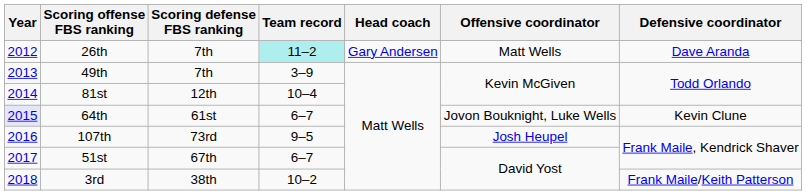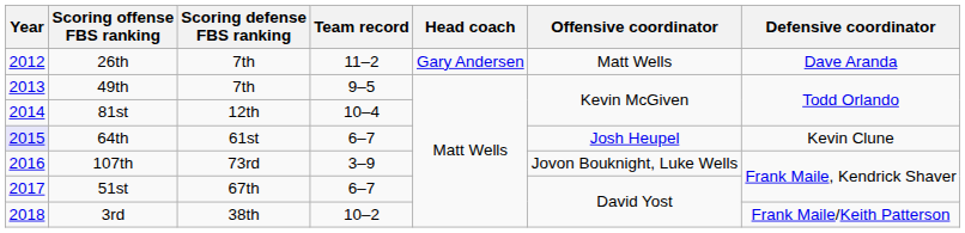 <table class="wikitable">
 <tr>
 <th>Year</th>
 <th>Scoring offense<br>FBS ranking</th>
 <th>Scoring defense<br>FBS ranking</th>
 <th>Team record</th>
 <th>Head coach</th>
 <th>Offensive coordinator</th>
 <th>Defensive coordinator</th>
 </tr>
 <tr>
 <td><a href='#'>2012</a></td>
 <td align=center>26th</td>
 <td align=center>7th</td>
-<td align=center style="background: paleturquoise;">11–2</td>
+<td align=center>11–2</td>
 <td align=center><a href='#'>Gary Andersen</a></td>
 <td align=center>Matt Wells</td>
 <td align=center><a href='#'>Dave Aranda</a></td>
 </tr>
 <tr>
 <td><a href='#'>2013</a></td>
 <td align=center>49th</td>
 <td align=center>7th</td>
-<td align=center>3–9</td>
+<td align=center>9–5</td>
 <td rowspan=6 align=center>Matt Wells</td>
 <td rowspan=2 align=center>Kevin McGiven</td>
 <td rowspan=2 align=center><a href='#'>Todd Orlando</a></td>
 </tr>
 <tr>
 <td><a href='#'>2014</a></td>
 <td align=center>81st</td>
 <td align=center>12th</td>
 <td align=center>10–4</td>
 </tr>
 <tr>
 <td style="background: lavender;"><a href='#'>2015</a></td>
 <td align=center>64th</td>
 <td align=center>61st</td>
 <td align=center>6–7</td>
-<td align=center>Jovon Bouknight, Luke Wells</td>
+<td align=center><a href='#'>Josh Heupel</a></td>
 <td align=center>Kevin Clune</td>
 </tr>
 <tr>
 <td><a href='#'>2016</a></td>
 <td align=center>107th</td>
 <td align=center>73rd</td>
-<td align=center>9–5</td>
-<td align=center><a href='#'>Josh Heupel</a></td>
+<td align=center>3–9</td>
+<td align=center>Jovon Bouknight, Luke Wells</td>
 <td rowspan=2 align=center><a href='#'>Frank Maile</a>, Kendrick Shaver</td>
 </tr>
 <tr>
 <td><a href='#'>2017</a></td>
 <td align=center>51st</td>
 <td align=center>67th</td>
 <td align=center>6–7</td>
 <td rowspan=2 align=center>David Yost</td>
 </tr>
 <tr>
 <td><a href='#'>2018</a></td>
 <td align=center>3rd </td>
 <td align=center>38th </td>
 <td align=center>10–2</td>
 <td rowspan=1 align=center><a href='#'>Frank Maile</a>/<a href='#'>Keith Patterson</a></td>
 </tr>
 </table>
